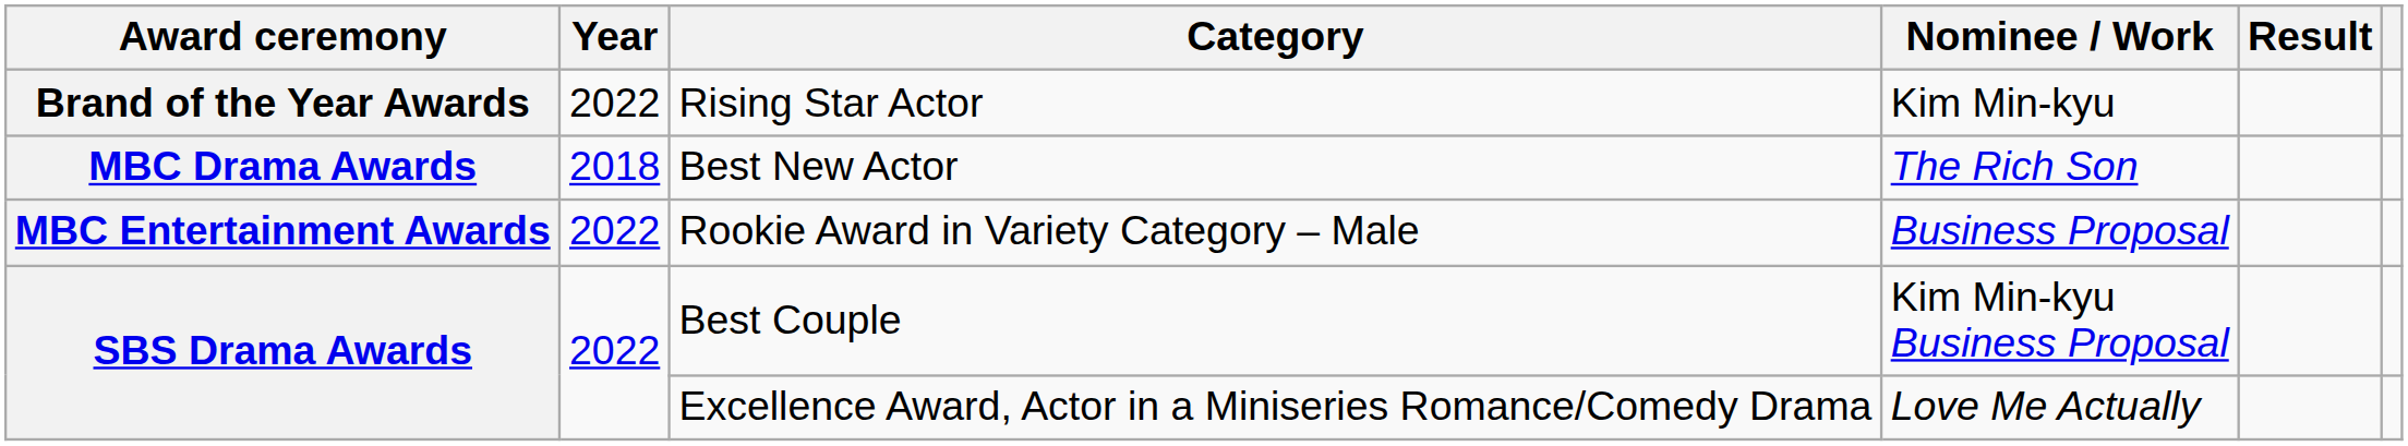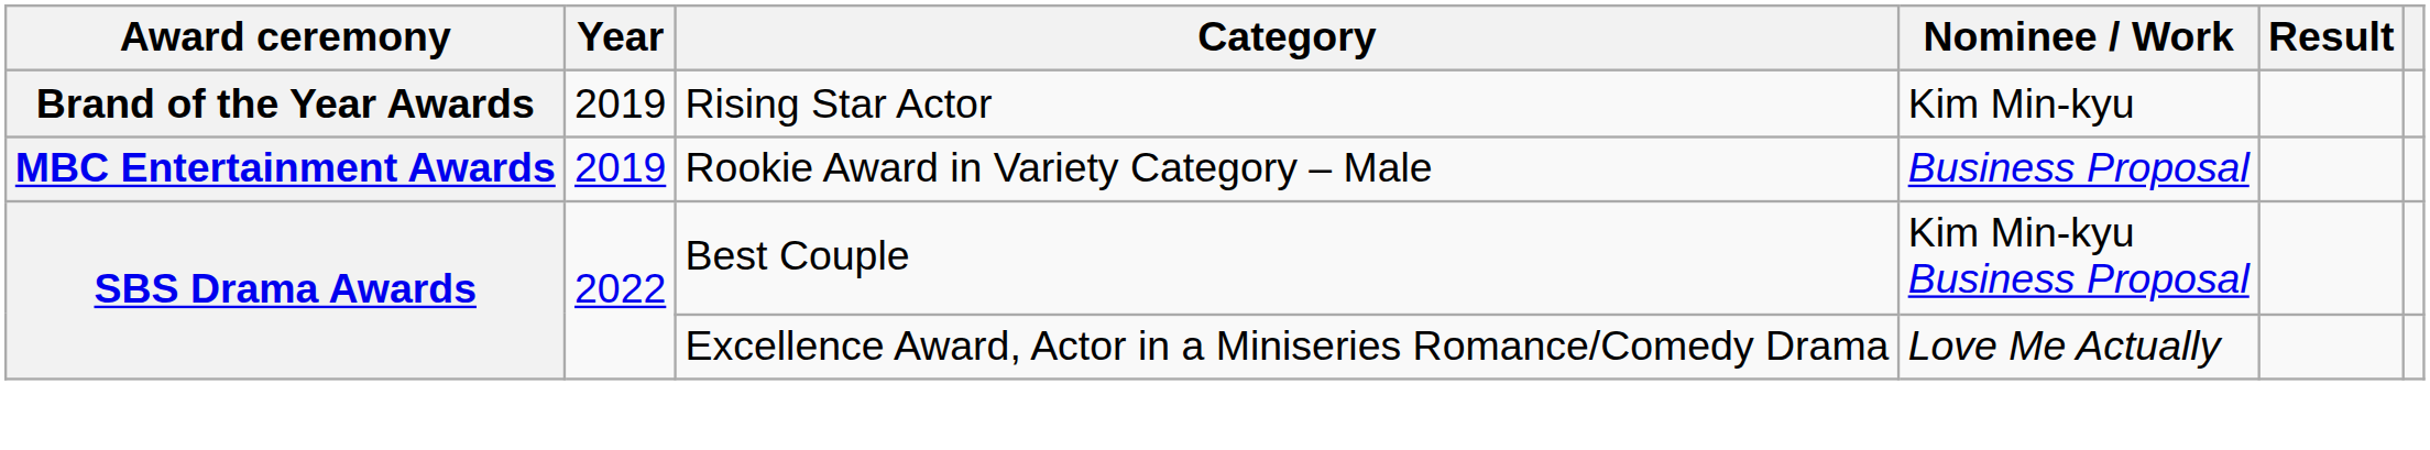 <table class="wikitable plainrowheaders sortable">
 <tr>
 <th scope="col">Award ceremony</th>
 <th scope="col">Year</th>
 <th scope="col">Category</th>
 <th scope="col">Nominee / Work</th>
 <th scope="col">Result</th>
 <th scope="col" class="unsortable"></th>
 </tr>
 <tr>
 <th scope="row">Brand of the Year Awards</th>
-<td style="text-align:center">2022</td>
+<td style="text-align:center">2019</td>
 <td>Rising Star Actor</td>
 <td>Kim Min-kyu</td>
 <td></td>
 <td style="text-align:center"></td>
 </tr>
 <tr>
-<th scope="row"><a href='#'>MBC Drama Awards</a></th>
-<td style="text-align:center"><a href='#'>2018</a></td>
-<td>Best New Actor</td>
-<td><em><a href='#'>The Rich Son</a></em></td>
-<td></td>
-<td style="text-align:center"></td>
-</tr>
-<tr>
 <th scope="row"><a href='#'>MBC Entertainment Awards</a></th>
-<td style="text-align:center"><a href='#'>2022</a></td>
+<td style="text-align:center"><a href='#'>2019</a></td>
 <td>Rookie Award in Variety Category – Male</td>
 <td><em><a href='#'>Business Proposal</a></em></td>
 <td></td>
 <td style="text-align:center"></td>
 </tr>
 <tr>
 <th scope="row" rowspan="2"><a href='#'>SBS Drama Awards</a></th>
 <td rowspan="2" style="text-align:center"><a href='#'>2022</a></td>
 <td>Best Couple</td>
 <td>Kim Min-kyu <br><em><a href='#'>Business Proposal</a></em></td>
 <td></td>
 <td style="text-align:center"></td>
 </tr>
 <tr>
 <td>Excellence Award, Actor in a Miniseries Romance/Comedy Drama</td>
 <td><em>Love Me Actually</em></td>
 <td></td>
 <td style="text-align:center"></td>
 </tr>
 </table>
